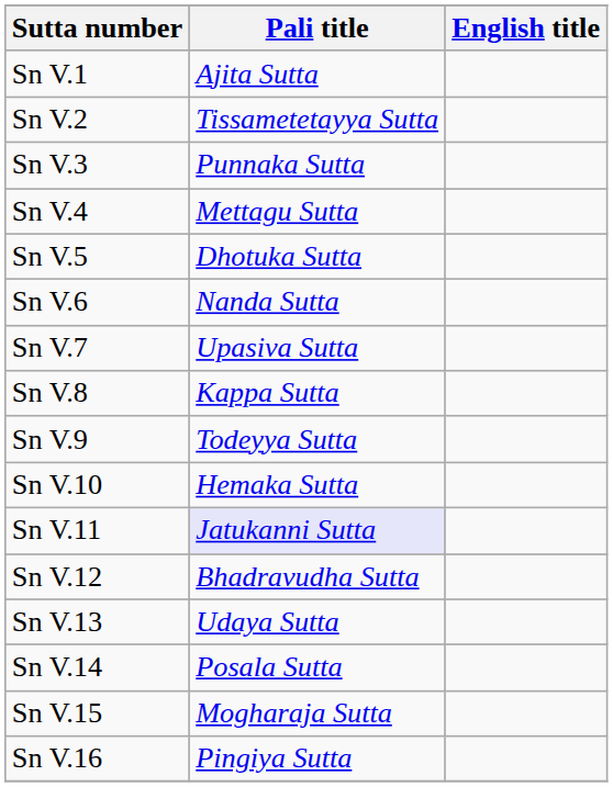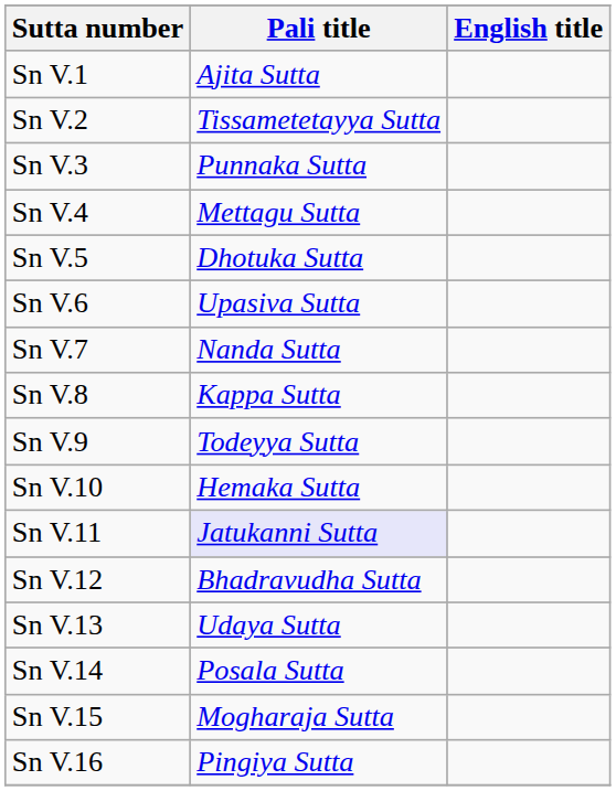 <table class="wikitable">
 <tr>
 </tr>
 <tr>
 <th>Sutta number</th>
 <th><a href='#'>Pali</a> title</th>
 <th><a href='#'>English</a> title</th>
 </tr>
 <tr>
 <td>Sn V.1</td>
 <td><em><a href='#'>Ajita Sutta</a></em></td>
 <td></td>
 </tr>
 <tr>
 <td>Sn V.2</td>
 <td><em><a href='#'>Tissametetayya Sutta</a></em></td>
 <td></td>
 </tr>
 <tr>
 <td>Sn V.3</td>
 <td><em><a href='#'>Punnaka Sutta</a></em></td>
 <td></td>
 </tr>
 <tr>
 <td>Sn V.4</td>
 <td><em><a href='#'>Mettagu Sutta</a></em></td>
 <td></td>
 </tr>
 <tr>
 <td>Sn V.5</td>
 <td><em><a href='#'>Dhotuka Sutta</a></em></td>
 <td></td>
 </tr>
 <tr>
 <td>Sn V.6</td>
-<td><em><a href='#'>Nanda Sutta</a></em></td>
+<td><em><a href='#'>Upasiva Sutta</a></em></td>
 <td></td>
 </tr>
 <tr>
 <td>Sn V.7</td>
-<td><em><a href='#'>Upasiva Sutta</a></em></td>
+<td><em><a href='#'>Nanda Sutta</a></em></td>
 <td></td>
 </tr>
 <tr>
 <td>Sn V.8</td>
 <td><em><a href='#'>Kappa Sutta</a></em></td>
 <td></td>
 </tr>
 <tr>
 <td>Sn V.9</td>
 <td><em><a href='#'>Todeyya Sutta</a></em></td>
 <td></td>
 </tr>
 <tr>
 <td>Sn V.10</td>
 <td><em><a href='#'>Hemaka Sutta</a></em></td>
 <td></td>
 </tr>
 <tr>
 <td>Sn V.11</td>
 <td style="background: lavender;"><em><a href='#'>Jatukanni Sutta</a></em></td>
 <td></td>
 </tr>
 <tr>
 <td>Sn V.12</td>
 <td><em><a href='#'>Bhadravudha Sutta</a></em></td>
 <td></td>
 </tr>
 <tr>
 <td>Sn V.13</td>
 <td><em><a href='#'>Udaya Sutta</a></em></td>
 <td></td>
 </tr>
 <tr>
 <td>Sn V.14</td>
 <td><em><a href='#'>Posala Sutta</a></em></td>
 <td></td>
 </tr>
 <tr>
 <td>Sn V.15</td>
 <td><em><a href='#'>Mogharaja Sutta</a></em></td>
 <td></td>
 </tr>
 <tr>
 <td>Sn V.16</td>
 <td><em><a href='#'>Pingiya Sutta</a></em></td>
 <td></td>
 </tr>
 <tr>
 </tr>
 </table>
